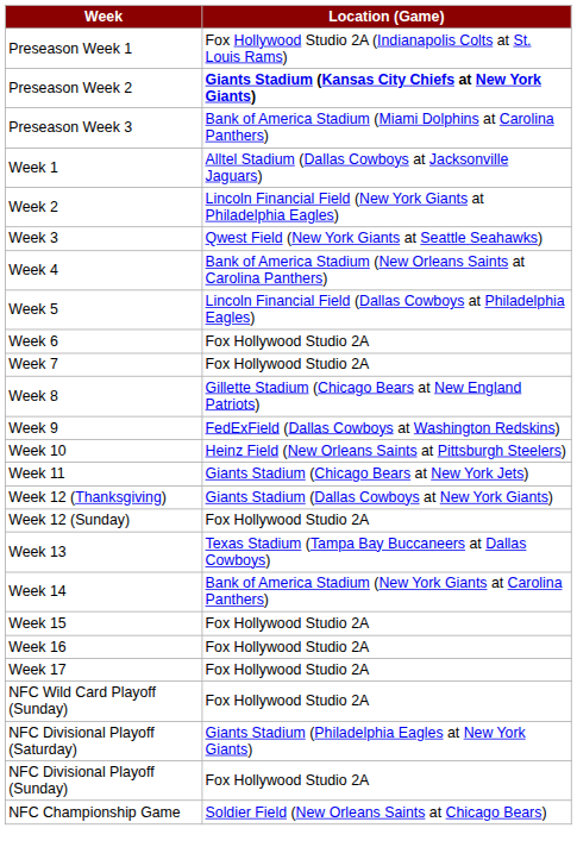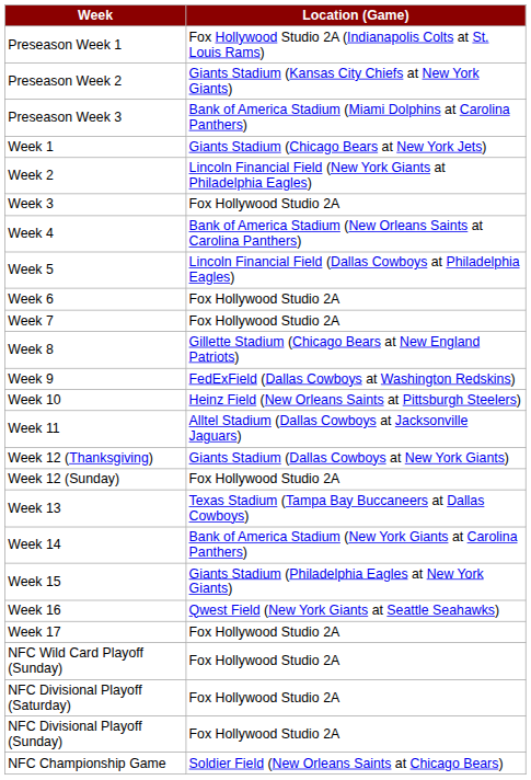 <table class="wikitable" text-align: center; width="70%" style="background-color: #FFFFFF">
 <tr style="color:white;">
 <th style="background-color: #8B0000">Week</th>
 <th style="background-color: #8B0000">Location (Game)</th>
 </tr>
 <tr>
 <td>Preseason Week 1<br></td>
 <td>Fox <a href='#'>Hollywood</a> Studio 2A (<a href='#'>Indianapolis Colts</a> at <a href='#'>St. Louis Rams</a>)</td>
 </tr>
 <tr>
 <td>Preseason Week 2<br></td>
-<td><strong><a href='#'>Giants Stadium</a> (<a href='#'>Kansas City Chiefs</a> at <a href='#'>New York Giants</a>)</strong></td>
+<td><a href='#'>Giants Stadium</a> (<a href='#'>Kansas City Chiefs</a> at <a href='#'>New York Giants</a>)</td>
 </tr>
 <tr>
 <td>Preseason Week 3<br></td>
 <td><a href='#'>Bank of America Stadium</a> (<a href='#'>Miami Dolphins</a> at <a href='#'>Carolina Panthers</a>)</td>
 </tr>
 <tr>
 <td>Week 1<br></td>
-<td><a href='#'>Alltel Stadium</a> (<a href='#'>Dallas Cowboys</a> at <a href='#'>Jacksonville Jaguars</a>)</td>
+<td><a href='#'>Giants Stadium</a> (<a href='#'>Chicago Bears</a> at <a href='#'>New York Jets</a>)</td>
 </tr>
 <tr>
 <td>Week 2<br></td>
 <td><a href='#'>Lincoln Financial Field</a> (<a href='#'>New York Giants</a> at <a href='#'>Philadelphia Eagles</a>)</td>
 </tr>
 <tr>
 <td>Week 3<br></td>
-<td><a href='#'>Qwest Field</a> (<a href='#'>New York Giants</a> at <a href='#'>Seattle Seahawks</a>)</td>
+<td>Fox Hollywood Studio 2A</td>
 </tr>
 <tr>
 <td>Week 4<br></td>
 <td><a href='#'>Bank of America Stadium</a> (<a href='#'>New Orleans Saints</a> at <a href='#'>Carolina Panthers</a>)</td>
 </tr>
 <tr>
 <td>Week 5<br></td>
 <td><a href='#'>Lincoln Financial Field</a> (<a href='#'>Dallas Cowboys</a> at <a href='#'>Philadelphia Eagles</a>)</td>
 </tr>
 <tr>
 <td>Week 6<br></td>
 <td>Fox Hollywood Studio 2A</td>
 </tr>
 <tr>
 <td>Week 7<br></td>
 <td>Fox Hollywood Studio 2A</td>
 </tr>
 <tr>
 <td>Week 8<br></td>
 <td><a href='#'>Gillette Stadium</a> (<a href='#'>Chicago Bears</a> at <a href='#'>New England Patriots</a>)</td>
 </tr>
 <tr>
 <td>Week 9<br></td>
 <td><a href='#'>FedExField</a> (<a href='#'>Dallas Cowboys</a> at <a href='#'>Washington Redskins</a>)</td>
 </tr>
 <tr>
 <td>Week 10<br></td>
 <td><a href='#'>Heinz Field</a> (<a href='#'>New Orleans Saints</a> at <a href='#'>Pittsburgh Steelers</a>)</td>
 </tr>
 <tr>
 <td>Week 11<br></td>
-<td><a href='#'>Giants Stadium</a> (<a href='#'>Chicago Bears</a> at <a href='#'>New York Jets</a>)</td>
+<td><a href='#'>Alltel Stadium</a> (<a href='#'>Dallas Cowboys</a> at <a href='#'>Jacksonville Jaguars</a>)</td>
 </tr>
 <tr>
 <td>Week 12 (<a href='#'>Thanksgiving</a>)<br></td>
 <td><a href='#'>Giants Stadium</a> (<a href='#'>Dallas Cowboys</a> at <a href='#'>New York Giants</a>)</td>
 </tr>
 <tr>
 <td>Week 12 (Sunday)<br></td>
 <td>Fox Hollywood Studio 2A</td>
 </tr>
 <tr>
 <td>Week 13<br></td>
 <td><a href='#'>Texas Stadium</a> (<a href='#'>Tampa Bay Buccaneers</a> at <a href='#'>Dallas Cowboys</a>)</td>
 </tr>
 <tr>
 <td>Week 14<br></td>
 <td><a href='#'>Bank of America Stadium</a> (<a href='#'>New York Giants</a> at <a href='#'>Carolina Panthers</a>)</td>
 </tr>
 <tr>
 <td>Week 15<br></td>
-<td>Fox Hollywood Studio 2A</td>
+<td><a href='#'>Giants Stadium</a> (<a href='#'>Philadelphia Eagles</a> at <a href='#'>New York Giants</a>)</td>
 </tr>
 <tr>
 <td>Week 16<br></td>
-<td>Fox Hollywood Studio 2A</td>
+<td><a href='#'>Qwest Field</a> (<a href='#'>New York Giants</a> at <a href='#'>Seattle Seahawks</a>)</td>
 </tr>
 <tr>
 <td>Week 17<br></td>
 <td>Fox Hollywood Studio 2A</td>
 </tr>
 <tr>
 <td>NFC Wild Card Playoff (Sunday)<br></td>
 <td>Fox Hollywood Studio 2A</td>
 </tr>
 <tr>
 <td>NFC Divisional Playoff (Saturday)<br></td>
-<td><a href='#'>Giants Stadium</a> (<a href='#'>Philadelphia Eagles</a> at <a href='#'>New York Giants</a>)</td>
+<td>Fox Hollywood Studio 2A</td>
 </tr>
 <tr>
 <td>NFC Divisional Playoff (Sunday)<br></td>
 <td>Fox Hollywood Studio 2A</td>
 </tr>
 <tr>
 <td>NFC Championship Game<br></td>
 <td><a href='#'>Soldier Field</a> (<a href='#'>New Orleans Saints</a> at <a href='#'>Chicago Bears</a>)</td>
 </tr>
 </table>
